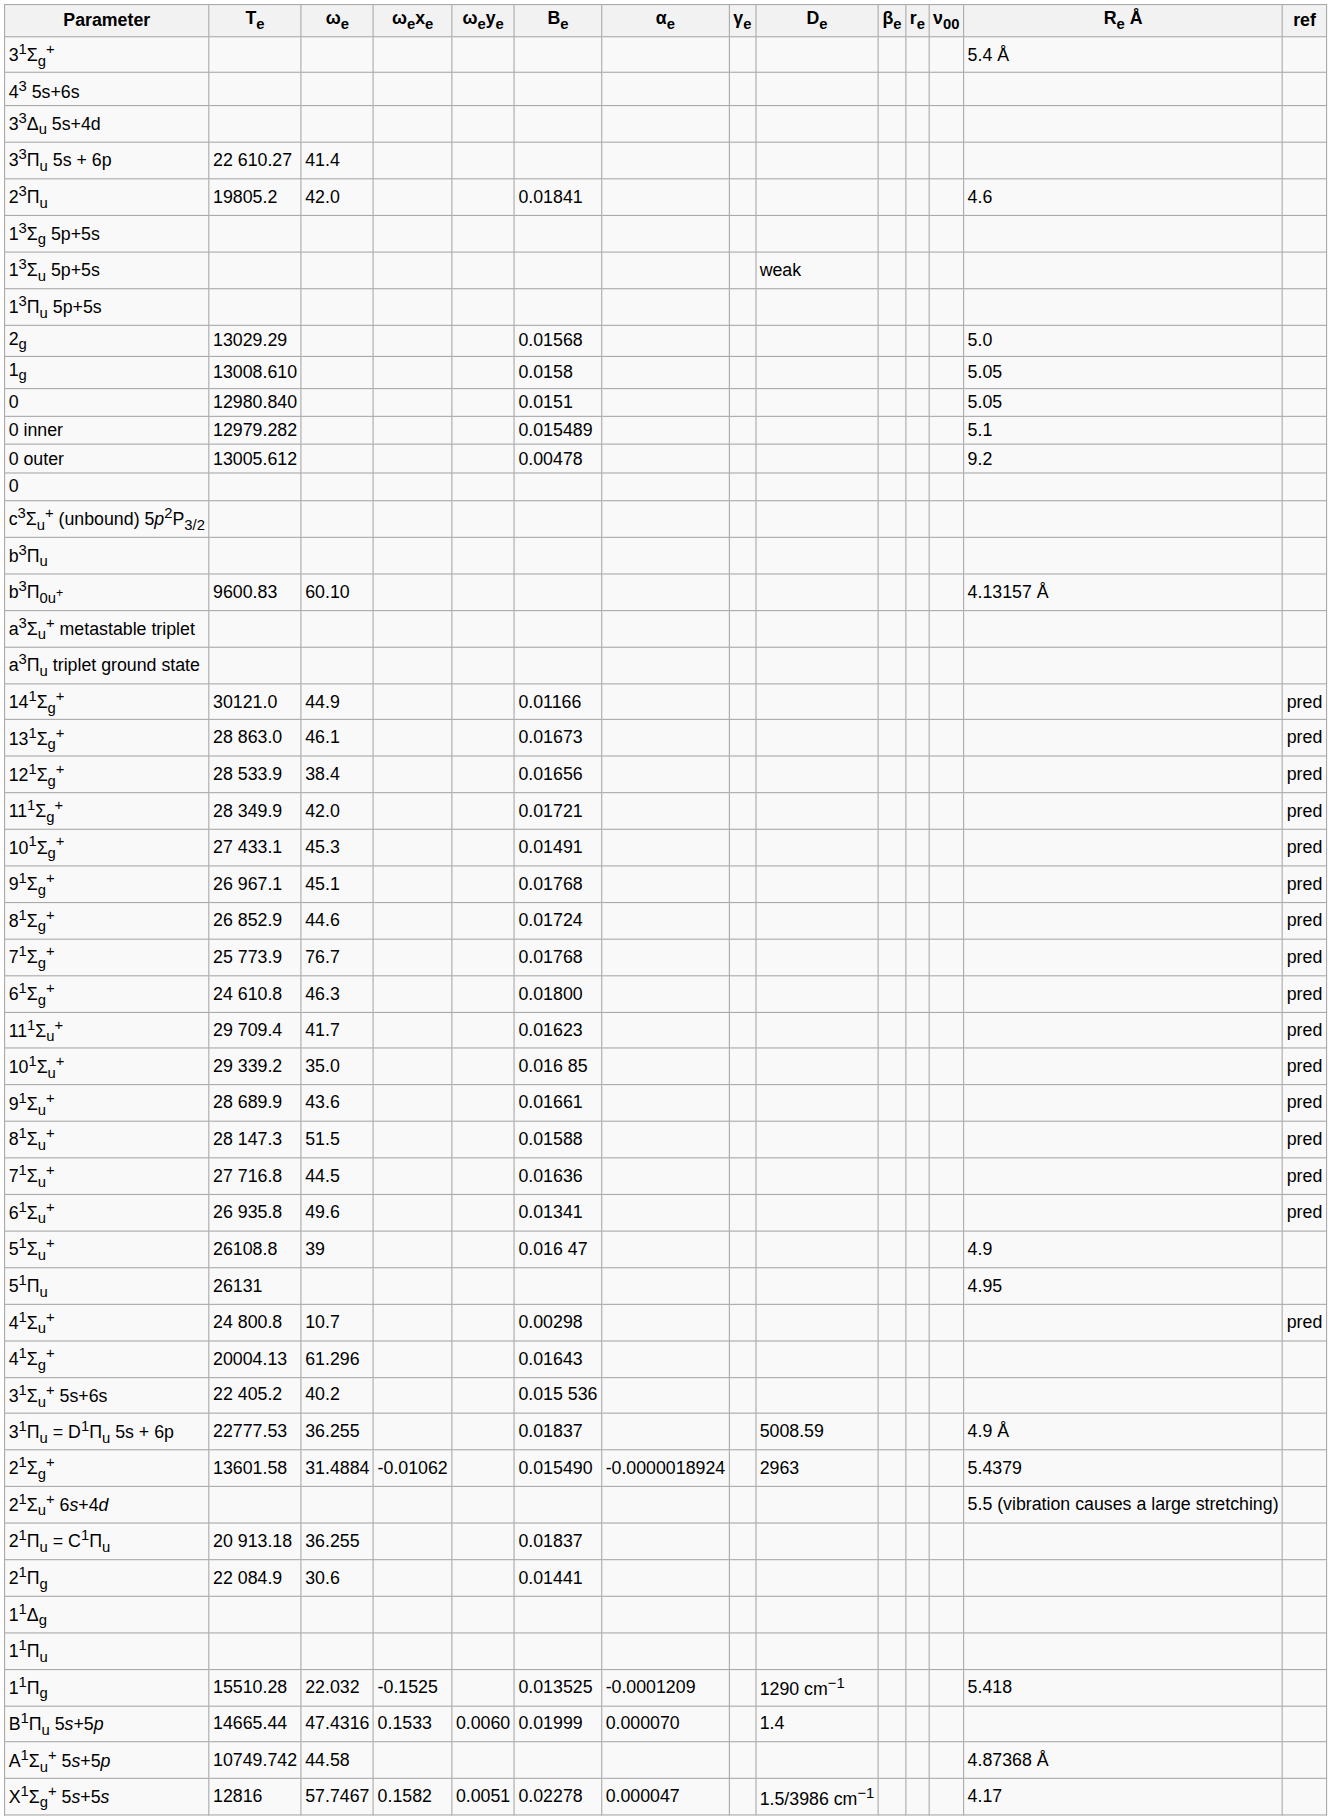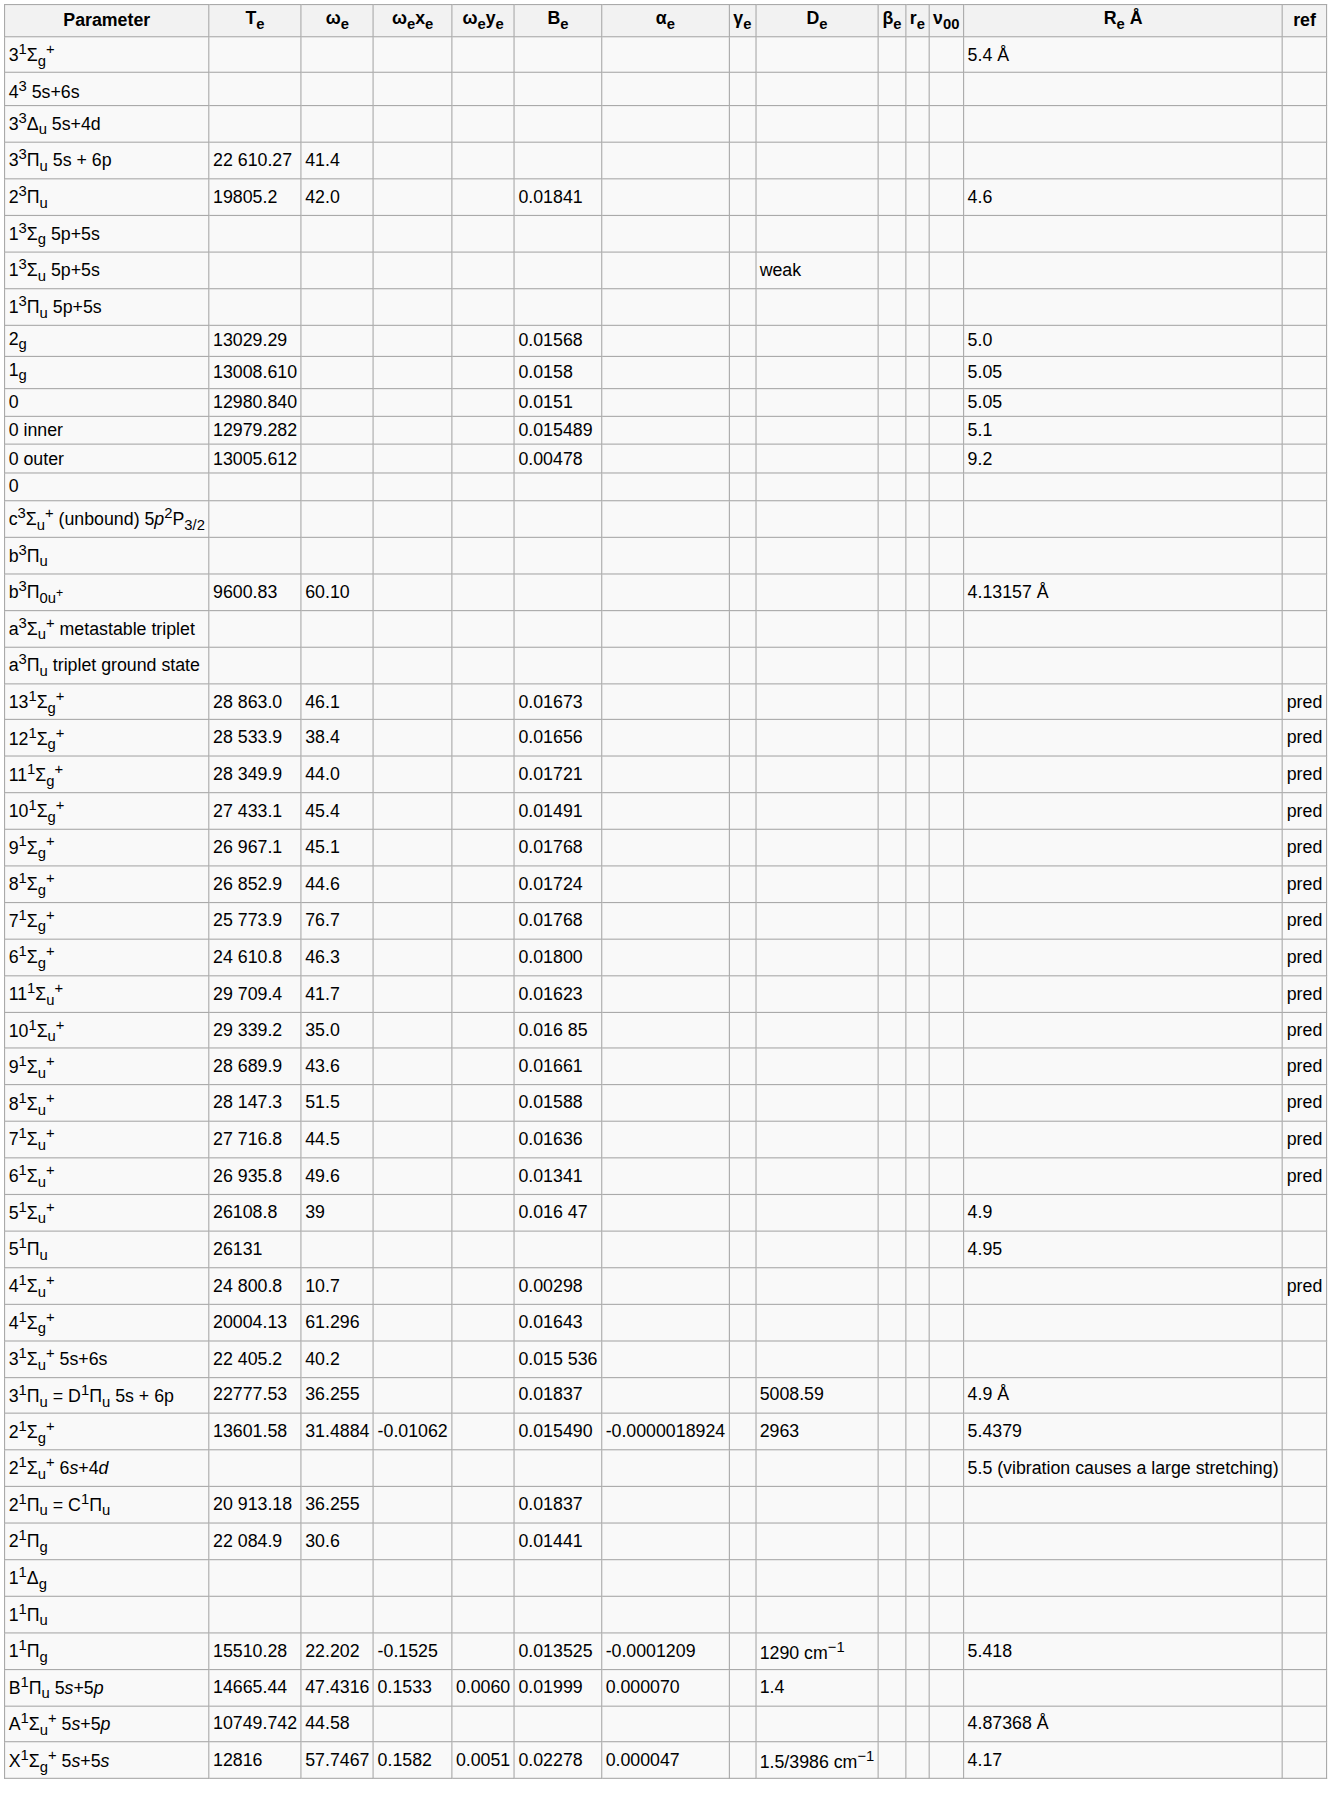 <table class="wikitable">
 <tr>
 <th>Parameter</th>
 <th>T<sub>e</sub></th>
 <th>ω<sub>e</sub></th>
 <th>ω<sub>e</sub>x<sub>e</sub></th>
 <th>ω<sub>e</sub>y<sub>e</sub></th>
 <th>B<sub>e</sub></th>
 <th>α<sub>e</sub></th>
 <th>γ<sub>e</sub></th>
 <th>D<sub>e</sub></th>
 <th>β<sub>e</sub></th>
 <th>r<sub>e</sub></th>
 <th>ν<sub>00</sub></th>
 <th>R<sub>e</sub> Å</th>
 <th>ref</th>
 </tr>
 <tr>
 <td>3<sup>1</sup>Σ<sub>g</sub><sup>+</sup></td>
 <td></td>
 <td></td>
 <td></td>
 <td></td>
 <td></td>
 <td></td>
 <td></td>
 <td></td>
 <td></td>
 <td></td>
 <td></td>
 <td>5.4 Å</td>
 <td></td>
 </tr>
 <tr>
 <td>4<sup>3</sup> 5s+6s</td>
 <td></td>
 <td></td>
 <td></td>
 <td></td>
 <td></td>
 <td></td>
 <td></td>
 <td></td>
 <td></td>
 <td></td>
 <td></td>
 <td></td>
 <td></td>
 </tr>
 <tr>
 <td>3<sup>3</sup>Δ<sub>u</sub> 5s+4d</td>
 <td></td>
 <td></td>
 <td></td>
 <td></td>
 <td></td>
 <td></td>
 <td></td>
 <td></td>
 <td></td>
 <td></td>
 <td></td>
 <td></td>
 <td></td>
 </tr>
 <tr>
 <td>3<sup>3</sup>Π<sub>u</sub> 5s + 6p</td>
 <td>22 610.27</td>
 <td>41.4</td>
 <td></td>
 <td></td>
 <td></td>
 <td></td>
 <td></td>
 <td></td>
 <td></td>
 <td></td>
 <td></td>
 <td></td>
 <td></td>
 </tr>
 <tr>
 <td>2<sup>3</sup>Π<sub>u</sub></td>
 <td>19805.2</td>
 <td>42.0</td>
 <td></td>
 <td></td>
 <td>0.01841</td>
 <td></td>
 <td></td>
 <td></td>
 <td></td>
 <td></td>
 <td></td>
 <td>4.6</td>
 <td></td>
 </tr>
 <tr>
 <td>1<sup>3</sup>Σ<sub>g</sub> 5p+5s</td>
 <td></td>
 <td></td>
 <td></td>
 <td></td>
 <td></td>
 <td></td>
 <td></td>
 <td></td>
 <td></td>
 <td></td>
 <td></td>
 <td></td>
 <td></td>
 </tr>
 <tr>
 <td>1<sup>3</sup>Σ<sub>u</sub> 5p+5s</td>
 <td></td>
 <td></td>
 <td></td>
 <td></td>
 <td></td>
 <td></td>
 <td></td>
 <td>weak</td>
 <td></td>
 <td></td>
 <td></td>
 <td></td>
 <td></td>
 </tr>
 <tr>
 <td>1<sup>3</sup>Π<sub>u</sub> 5p+5s</td>
 <td></td>
 <td></td>
 <td></td>
 <td></td>
 <td></td>
 <td></td>
 <td></td>
 <td></td>
 <td></td>
 <td></td>
 <td></td>
 <td></td>
 <td></td>
 </tr>
 <tr>
 <td>2<sub>g</sub></td>
 <td>13029.29</td>
 <td></td>
 <td></td>
 <td></td>
 <td>0.01568</td>
 <td></td>
 <td></td>
 <td></td>
 <td></td>
 <td></td>
 <td></td>
 <td>5.0</td>
 <td></td>
 </tr>
 <tr>
 <td>1<sub>g</sub></td>
 <td>13008.610</td>
 <td></td>
 <td></td>
 <td></td>
 <td>0.0158</td>
 <td></td>
 <td></td>
 <td></td>
 <td></td>
 <td></td>
 <td></td>
 <td>5.05</td>
 <td></td>
 </tr>
 <tr>
 <td>0</td>
 <td>12980.840</td>
 <td></td>
 <td></td>
 <td></td>
 <td>0.0151</td>
 <td></td>
 <td></td>
 <td></td>
 <td></td>
 <td></td>
 <td></td>
 <td>5.05</td>
 <td></td>
 </tr>
 <tr>
 <td>0 inner</td>
 <td>12979.282</td>
 <td></td>
 <td></td>
 <td></td>
 <td>0.015489</td>
 <td></td>
 <td></td>
 <td></td>
 <td></td>
 <td></td>
 <td></td>
 <td>5.1</td>
 <td></td>
 </tr>
 <tr>
 <td>0 outer</td>
 <td>13005.612</td>
 <td></td>
 <td></td>
 <td></td>
 <td>0.00478</td>
 <td></td>
 <td></td>
 <td></td>
 <td></td>
 <td></td>
 <td></td>
 <td>9.2</td>
 <td></td>
 </tr>
 <tr>
 <td>0</td>
 <td></td>
 <td></td>
 <td></td>
 <td></td>
 <td></td>
 <td></td>
 <td></td>
 <td></td>
 <td></td>
 <td></td>
 <td></td>
 <td></td>
 <td></td>
 </tr>
 <tr>
 <td>c<sup>3</sup>Σ<sub>u</sub><sup>+</sup> (unbound) 5<em>p</em><sup>2</sup>P<sub>3/2</sub></td>
 <td></td>
 <td></td>
 <td></td>
 <td></td>
 <td></td>
 <td></td>
 <td></td>
 <td></td>
 <td></td>
 <td></td>
 <td></td>
 <td></td>
 <td></td>
 </tr>
 <tr>
 <td>b<sup>3</sup>Π<sub>u</sub></td>
 <td></td>
 <td></td>
 <td></td>
 <td></td>
 <td></td>
 <td></td>
 <td></td>
 <td></td>
 <td></td>
 <td></td>
 <td></td>
 <td></td>
 <td></td>
 </tr>
 <tr>
 <td>b<sup>3</sup>Π<sub>0u<sup>+</sup></sub></td>
 <td>9600.83</td>
 <td>60.10</td>
 <td></td>
 <td></td>
 <td></td>
 <td></td>
 <td></td>
 <td></td>
 <td></td>
 <td></td>
 <td></td>
 <td>4.13157 Å</td>
 <td></td>
 </tr>
 <tr>
 <td>a<sup>3</sup>Σ<sub>u</sub><sup>+</sup> metastable triplet</td>
 <td></td>
 <td></td>
 <td></td>
 <td></td>
 <td></td>
 <td></td>
 <td></td>
 <td></td>
 <td></td>
 <td></td>
 <td></td>
 <td></td>
 <td></td>
 </tr>
 <tr>
 <td>a<sup>3</sup>Π<sub>u</sub> triplet ground state</td>
 <td></td>
 <td></td>
 <td></td>
 <td></td>
 <td></td>
 <td></td>
 <td></td>
 <td></td>
 <td></td>
 <td></td>
 <td></td>
 <td></td>
 <td></td>
 </tr>
 <tr>
-<td>14<sup>1</sup>Σ<sub>g</sub><sup>+</sup></td>
-<td>30121.0</td>
-<td>44.9</td>
-<td></td>
-<td></td>
-<td>0.01166</td>
-<td></td>
-<td></td>
-<td></td>
-<td></td>
-<td></td>
-<td></td>
-<td></td>
-<td>pred</td>
-</tr>
-<tr>
 <td>13<sup>1</sup>Σ<sub>g</sub><sup>+</sup></td>
 <td>28 863.0</td>
 <td>46.1</td>
 <td></td>
 <td></td>
 <td>0.01673</td>
 <td></td>
 <td></td>
 <td></td>
 <td></td>
 <td></td>
 <td></td>
 <td></td>
 <td>pred</td>
 </tr>
 <tr>
 <td>12<sup>1</sup>Σ<sub>g</sub><sup>+</sup></td>
 <td>28 533.9</td>
 <td>38.4</td>
 <td></td>
 <td></td>
 <td>0.01656</td>
 <td></td>
 <td></td>
 <td></td>
 <td></td>
 <td></td>
 <td></td>
 <td></td>
 <td>pred</td>
 </tr>
 <tr>
 <td>11<sup>1</sup>Σ<sub>g</sub><sup>+</sup></td>
 <td>28 349.9</td>
-<td>42.0</td>
+<td>44.0</td>
 <td></td>
 <td></td>
 <td>0.01721</td>
 <td></td>
 <td></td>
 <td></td>
 <td></td>
 <td></td>
 <td></td>
 <td></td>
 <td>pred</td>
 </tr>
 <tr>
 <td>10<sup>1</sup>Σ<sub>g</sub><sup>+</sup></td>
 <td>27 433.1</td>
-<td>45.3</td>
+<td>45.4</td>
 <td></td>
 <td></td>
 <td>0.01491</td>
 <td></td>
 <td></td>
 <td></td>
 <td></td>
 <td></td>
 <td></td>
 <td></td>
 <td>pred</td>
 </tr>
 <tr>
 <td>9<sup>1</sup>Σ<sub>g</sub><sup>+</sup></td>
 <td>26 967.1</td>
 <td>45.1</td>
 <td></td>
 <td></td>
 <td>0.01768</td>
 <td></td>
 <td></td>
 <td></td>
 <td></td>
 <td></td>
 <td></td>
 <td></td>
 <td>pred</td>
 </tr>
 <tr>
 <td>8<sup>1</sup>Σ<sub>g</sub><sup>+</sup></td>
 <td>26 852.9</td>
 <td>44.6</td>
 <td></td>
 <td></td>
 <td>0.01724</td>
 <td></td>
 <td></td>
 <td></td>
 <td></td>
 <td></td>
 <td></td>
 <td></td>
 <td>pred</td>
 </tr>
 <tr>
 <td>7<sup>1</sup>Σ<sub>g</sub><sup>+</sup></td>
 <td>25 773.9</td>
 <td>76.7</td>
 <td></td>
 <td></td>
 <td>0.01768</td>
 <td></td>
 <td></td>
 <td></td>
 <td></td>
 <td></td>
 <td></td>
 <td></td>
 <td>pred</td>
 </tr>
 <tr>
 <td>6<sup>1</sup>Σ<sub>g</sub><sup>+</sup></td>
 <td>24 610.8</td>
 <td>46.3</td>
 <td></td>
 <td></td>
 <td>0.01800</td>
 <td></td>
 <td></td>
 <td></td>
 <td></td>
 <td></td>
 <td></td>
 <td></td>
 <td>pred</td>
 </tr>
 <tr>
 <td>11<sup>1</sup>Σ<sub>u</sub><sup>+</sup></td>
 <td>29 709.4</td>
 <td>41.7</td>
 <td></td>
 <td></td>
 <td>0.01623</td>
 <td></td>
 <td></td>
 <td></td>
 <td></td>
 <td></td>
 <td></td>
 <td></td>
 <td>pred</td>
 </tr>
 <tr>
 <td>10<sup>1</sup>Σ<sub>u</sub><sup>+</sup></td>
 <td>29 339.2</td>
 <td>35.0</td>
 <td></td>
 <td></td>
 <td>0.016 85</td>
 <td></td>
 <td></td>
 <td></td>
 <td></td>
 <td></td>
 <td></td>
 <td></td>
 <td>pred</td>
 </tr>
 <tr>
 <td>9<sup>1</sup>Σ<sub>u</sub><sup>+</sup></td>
 <td>28 689.9</td>
 <td>43.6</td>
 <td></td>
 <td></td>
 <td>0.01661</td>
 <td></td>
 <td></td>
 <td></td>
 <td></td>
 <td></td>
 <td></td>
 <td></td>
 <td>pred</td>
 </tr>
 <tr>
 <td>8<sup>1</sup>Σ<sub>u</sub><sup>+</sup></td>
 <td>28 147.3</td>
 <td>51.5</td>
 <td></td>
 <td></td>
 <td>0.01588</td>
 <td></td>
 <td></td>
 <td></td>
 <td></td>
 <td></td>
 <td></td>
 <td></td>
 <td>pred</td>
 </tr>
 <tr>
 <td>7<sup>1</sup>Σ<sub>u</sub><sup>+</sup></td>
 <td>27 716.8</td>
 <td>44.5</td>
 <td></td>
 <td></td>
 <td>0.01636</td>
 <td></td>
 <td></td>
 <td></td>
 <td></td>
 <td></td>
 <td></td>
 <td></td>
 <td>pred</td>
 </tr>
 <tr>
 <td>6<sup>1</sup>Σ<sub>u</sub><sup>+</sup></td>
 <td>26 935.8</td>
 <td>49.6</td>
 <td></td>
 <td></td>
 <td>0.01341</td>
 <td></td>
 <td></td>
 <td></td>
 <td></td>
 <td></td>
 <td></td>
 <td></td>
 <td>pred</td>
 </tr>
 <tr>
 <td>5<sup>1</sup>Σ<sub>u</sub><sup>+</sup></td>
 <td>26108.8</td>
 <td>39</td>
 <td></td>
 <td></td>
 <td>0.016 47</td>
 <td></td>
 <td></td>
 <td></td>
 <td></td>
 <td></td>
 <td></td>
 <td>4.9</td>
 <td></td>
 </tr>
 <tr>
 <td>5<sup>1</sup>Π<sub>u</sub></td>
 <td>26131</td>
 <td></td>
 <td></td>
 <td></td>
 <td></td>
 <td></td>
 <td></td>
 <td></td>
 <td></td>
 <td></td>
 <td></td>
 <td>4.95</td>
 <td></td>
 </tr>
 <tr>
 <td>4<sup>1</sup>Σ<sub>u</sub><sup>+</sup></td>
 <td>24 800.8</td>
 <td>10.7</td>
 <td></td>
 <td></td>
 <td>0.00298</td>
 <td></td>
 <td></td>
 <td></td>
 <td></td>
 <td></td>
 <td></td>
 <td></td>
 <td>pred</td>
 </tr>
 <tr>
 <td>4<sup>1</sup>Σ<sub>g</sub><sup>+</sup></td>
 <td>20004.13</td>
 <td>61.296</td>
 <td></td>
 <td></td>
 <td>0.01643</td>
 <td></td>
 <td></td>
 <td></td>
 <td></td>
 <td></td>
 <td></td>
 <td></td>
 <td></td>
 </tr>
 <tr>
 <td>3<sup>1</sup>Σ<sub>u</sub><sup>+</sup> 5s+6s</td>
 <td>22 405.2</td>
 <td>40.2</td>
 <td></td>
 <td></td>
 <td>0.015 536</td>
 <td></td>
 <td></td>
 <td></td>
 <td></td>
 <td></td>
 <td></td>
 <td></td>
 <td></td>
 </tr>
 <tr>
 <td>3<sup>1</sup>Π<sub>u</sub> = D<sup>1</sup>Π<sub>u</sub> 5s + 6p</td>
 <td>22777.53</td>
 <td>36.255</td>
 <td></td>
 <td></td>
 <td>0.01837</td>
 <td></td>
 <td></td>
 <td>5008.59</td>
 <td></td>
 <td></td>
 <td></td>
 <td>4.9 Å</td>
 <td></td>
 </tr>
 <tr>
 <td>2<sup>1</sup>Σ<sub>g</sub><sup>+</sup></td>
 <td>13601.58</td>
 <td>31.4884</td>
 <td>-0.01062</td>
 <td></td>
 <td>0.015490</td>
 <td>-0.0000018924</td>
 <td></td>
 <td>2963</td>
 <td></td>
 <td></td>
 <td></td>
 <td>5.4379</td>
 <td></td>
 </tr>
 <tr>
 <td>2<sup>1</sup>Σ<sub>u</sub><sup>+</sup> 6<em>s</em>+4<em>d</em></td>
 <td></td>
 <td></td>
 <td></td>
 <td></td>
 <td></td>
 <td></td>
 <td></td>
 <td></td>
 <td></td>
 <td></td>
 <td></td>
 <td>5.5 (vibration causes a large stretching)</td>
 <td></td>
 </tr>
 <tr>
 <td>2<sup>1</sup>Π<sub>u</sub> = C<sup>1</sup>Π<sub>u</sub></td>
 <td>20 913.18</td>
 <td>36.255</td>
 <td></td>
 <td></td>
 <td>0.01837</td>
 <td></td>
 <td></td>
 <td></td>
 <td></td>
 <td></td>
 <td></td>
 <td></td>
 <td></td>
 </tr>
 <tr>
 <td>2<sup>1</sup>Π<sub>g</sub></td>
 <td>22 084.9</td>
 <td>30.6</td>
 <td></td>
 <td></td>
 <td>0.01441</td>
 <td></td>
 <td></td>
 <td></td>
 <td></td>
 <td></td>
 <td></td>
 <td></td>
 <td></td>
 </tr>
 <tr>
 <td>1<sup>1</sup>Δ<sub>g</sub></td>
 <td></td>
 <td></td>
 <td></td>
 <td></td>
 <td></td>
 <td></td>
 <td></td>
 <td></td>
 <td></td>
 <td></td>
 <td></td>
 <td></td>
 <td></td>
 </tr>
 <tr>
 <td>1<sup>1</sup>Π<sub>u</sub></td>
 <td></td>
 <td></td>
 <td></td>
 <td></td>
 <td></td>
 <td></td>
 <td></td>
 <td></td>
 <td></td>
 <td></td>
 <td></td>
 <td></td>
 <td></td>
 </tr>
 <tr>
 <td>1<sup>1</sup>Π<sub>g</sub></td>
 <td>15510.28</td>
-<td>22.032</td>
+<td>22.202</td>
 <td>-0.1525</td>
 <td></td>
 <td>0.013525</td>
 <td>-0.0001209</td>
 <td></td>
 <td>1290 cm<sup>−1</sup></td>
 <td></td>
 <td></td>
 <td></td>
 <td>5.418</td>
 <td></td>
 </tr>
 <tr>
 <td>B<sup>1</sup>Π<sub>u</sub> 5<em>s</em>+5<em>p</em></td>
 <td>14665.44</td>
 <td>47.4316</td>
 <td>0.1533</td>
 <td>0.0060</td>
 <td>0.01999</td>
 <td>0.000070</td>
 <td></td>
 <td>1.4</td>
 <td></td>
 <td></td>
 <td></td>
 <td></td>
 <td></td>
 </tr>
 <tr>
 <td>A<sup>1</sup>Σ<sub>u</sub><sup>+</sup> 5<em>s</em>+5<em>p</em></td>
 <td>10749.742</td>
 <td>44.58</td>
 <td></td>
 <td></td>
 <td></td>
 <td></td>
 <td></td>
 <td></td>
 <td></td>
 <td></td>
 <td></td>
 <td>4.87368 Å</td>
 <td></td>
 </tr>
 <tr>
 <td>X<sup>1</sup>Σ<sub>g</sub><sup>+</sup> 5<em>s</em>+5<em>s</em></td>
 <td>12816</td>
 <td>57.7467</td>
 <td>0.1582</td>
 <td>0.0051</td>
 <td>0.02278</td>
 <td>0.000047</td>
 <td></td>
 <td>1.5/3986 cm<sup>−1</sup></td>
 <td></td>
 <td></td>
 <td></td>
 <td>4.17</td>
 <td></td>
 </tr>
 </table>
